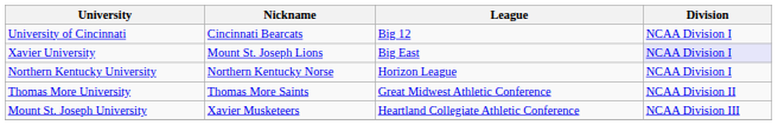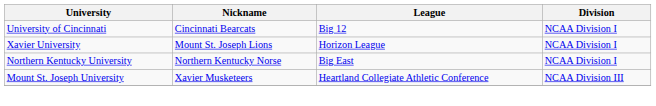 <table class="wikitable sortable" width="80%">
 <tr>
 <th>University</th>
 <th>Nickname</th>
 <th>League</th>
 <th>Division</th>
 </tr>
 <tr>
 <td><a href='#'>University of Cincinnati</a></td>
 <td><a href='#'>Cincinnati Bearcats</a></td>
 <td><a href='#'>Big 12</a></td>
 <td><a href='#'>NCAA Division I</a></td>
 </tr>
 <tr>
 <td><a href='#'>Xavier University</a></td>
 <td><a href='#'>Mount St. Joseph Lions</a></td>
-<td><a href='#'>Big East</a></td>
-<td style="background: lavender;"><a href='#'>NCAA Division I</a></td>
+<td><a href='#'>Horizon League</a></td>
+<td><a href='#'>NCAA Division I</a></td>
 </tr>
 <tr>
 <td><a href='#'>Northern Kentucky University</a></td>
 <td><a href='#'>Northern Kentucky Norse</a></td>
-<td><a href='#'>Horizon League</a></td>
+<td><a href='#'>Big East</a></td>
 <td><a href='#'>NCAA Division I</a></td>
-</tr>
-<tr>
-<td><a href='#'>Thomas More University</a></td>
-<td><a href='#'>Thomas More Saints</a></td>
-<td><a href='#'>Great Midwest Athletic Conference</a></td>
-<td><a href='#'>NCAA Division II</a></td>
 </tr>
 <tr>
 <td><a href='#'>Mount St. Joseph University</a></td>
 <td><a href='#'>Xavier Musketeers</a></td>
 <td><a href='#'>Heartland Collegiate Athletic Conference</a></td>
 <td><a href='#'>NCAA Division III</a></td>
 </tr>
 <tr>
 </tr>
 </table>
